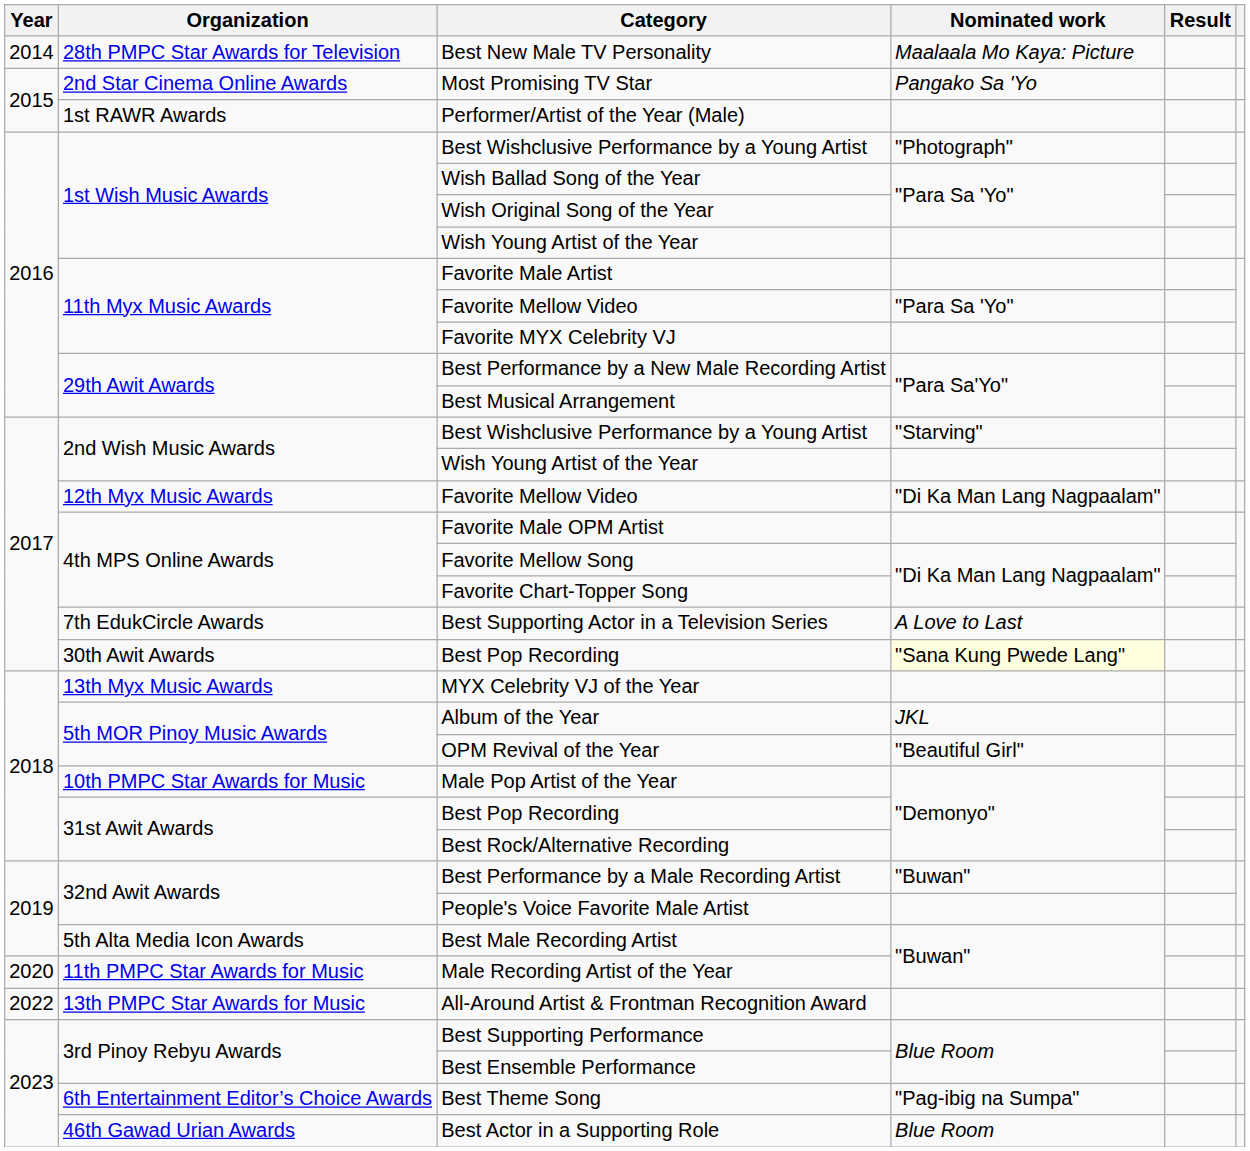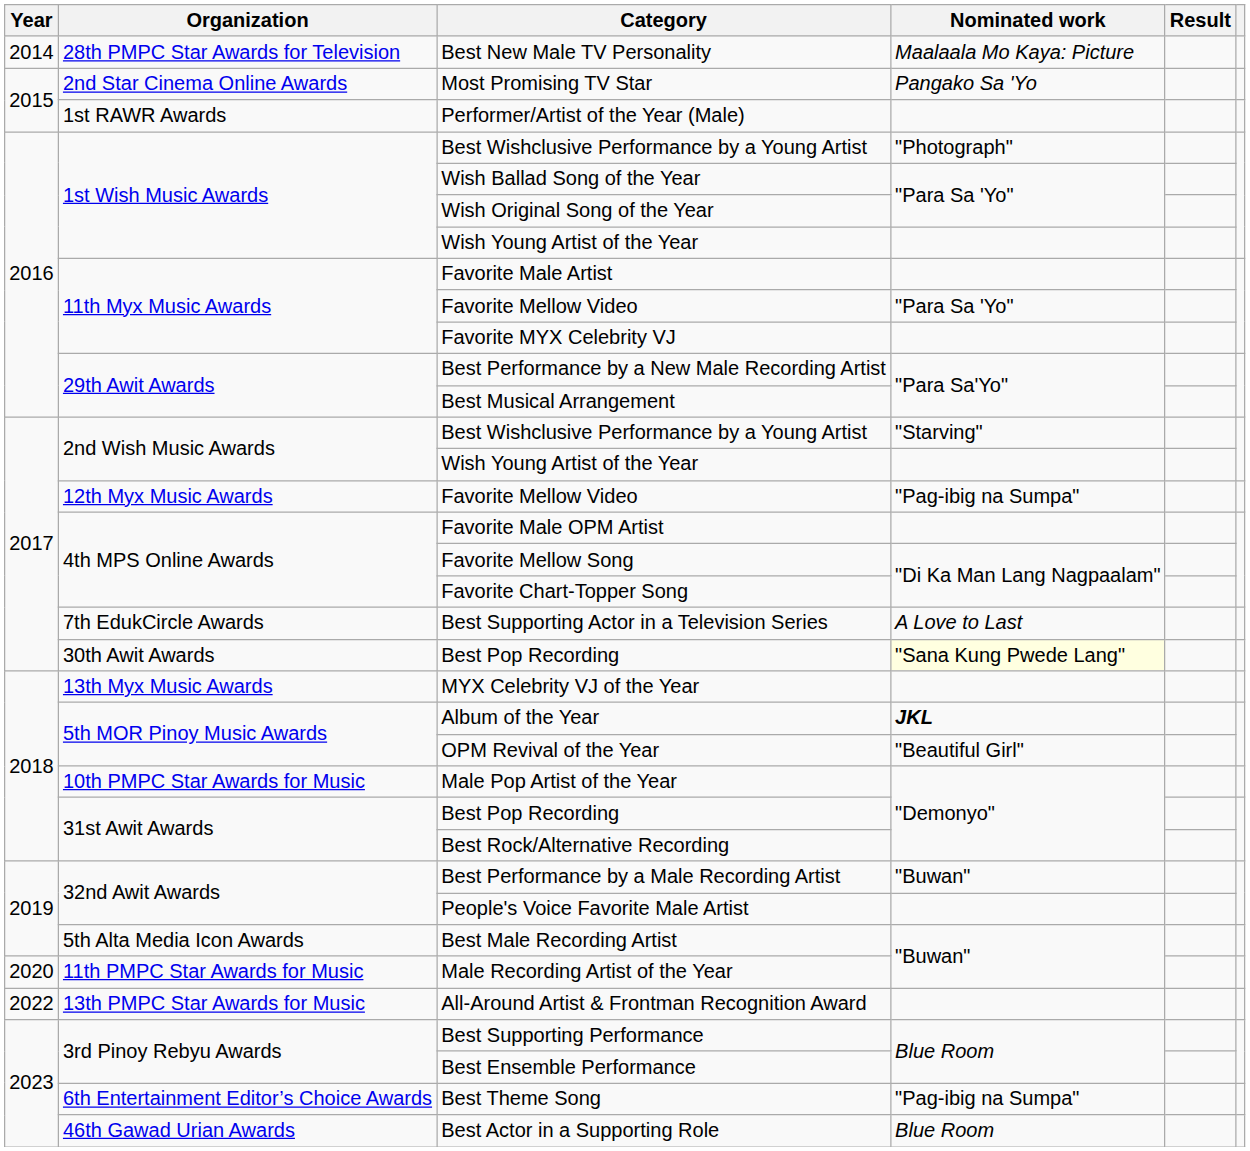 <table class="wikitable sortable">
 <tr>
 <th>Year</th>
 <th>Organization</th>
 <th>Category</th>
 <th>Nominated work</th>
 <th>Result</th>
 <th class="unsortable"></th>
 </tr>
 <tr>
 <td style="text-align: center;">2014</td>
 <td><a href='#'>28th PMPC Star Awards for Television</a></td>
 <td>Best New Male TV Personality</td>
 <td><em>Maalaala Mo Kaya: Picture</em></td>
 <td></td>
 <td style="text-align: center;"></td>
 </tr>
 <tr>
 <td rowspan="2" style="text-align: center;">2015</td>
 <td><a href='#'>2nd Star Cinema Online Awards</a></td>
 <td>Most Promising TV Star</td>
 <td><em>Pangako Sa 'Yo</em></td>
 <td></td>
 <td style="text-align: center;"></td>
 </tr>
 <tr>
 <td>1st RAWR Awards</td>
 <td>Performer/Artist of the Year (Male)</td>
 <td></td>
 <td></td>
 <td style="text-align: center;"></td>
 </tr>
 <tr>
 <td rowspan="9" style="text-align: center;">2016</td>
 <td rowspan="4"><a href='#'>1st Wish Music Awards</a></td>
 <td>Best Wishclusive Performance by a Young Artist</td>
 <td>"Photograph"</td>
 <td></td>
 <td style="text-align: center;" rowspan="4"></td>
 </tr>
 <tr>
 <td>Wish Ballad Song of the Year</td>
 <td rowspan="2">"Para Sa 'Yo"</td>
 <td></td>
 </tr>
 <tr>
 <td>Wish Original Song of the Year</td>
 <td></td>
 </tr>
 <tr>
 <td>Wish Young Artist of the Year</td>
 <td></td>
 <td></td>
 </tr>
 <tr>
 <td rowspan="3"><a href='#'>11th Myx Music Awards</a></td>
 <td>Favorite Male Artist</td>
 <td></td>
 <td></td>
 <td style="text-align: center;" rowspan="3"></td>
 </tr>
 <tr>
 <td>Favorite Mellow Video</td>
 <td>"Para Sa 'Yo"</td>
 <td></td>
 </tr>
 <tr>
 <td>Favorite MYX Celebrity VJ</td>
 <td></td>
 <td></td>
 </tr>
 <tr>
 <td rowspan="2"><a href='#'>29th Awit Awards</a></td>
 <td>Best Performance by a New Male Recording Artist</td>
 <td rowspan="2">"Para Sa'Yo"</td>
 <td></td>
 <td style="text-align: center;" rowspan="2"></td>
 </tr>
 <tr>
 <td>Best Musical Arrangement</td>
 <td></td>
 </tr>
 <tr>
 <td rowspan="8" style="text-align: center;">2017</td>
 <td rowspan="2">2nd Wish Music Awards</td>
 <td>Best Wishclusive Performance by a Young Artist</td>
 <td>"Starving"</td>
 <td></td>
 <td style="text-align: center;" rowspan="2"></td>
 </tr>
 <tr>
 <td>Wish Young Artist of the Year</td>
 <td></td>
 <td></td>
 </tr>
 <tr>
 <td><a href='#'>12th Myx Music Awards</a></td>
 <td>Favorite Mellow Video</td>
-<td>"Di Ka Man Lang Nagpaalam"</td>
+<td>"Pag-ibig na Sumpa"</td>
 <td></td>
 <td style="text-align: center;"></td>
 </tr>
 <tr>
 <td rowspan="3">4th MPS Online Awards</td>
 <td>Favorite Male OPM Artist</td>
 <td></td>
 <td></td>
 <td style="text-align: center;" rowspan="3"></td>
 </tr>
 <tr>
 <td>Favorite Mellow Song</td>
 <td rowspan="2">"Di Ka Man Lang Nagpaalam"</td>
 <td></td>
 </tr>
 <tr>
 <td>Favorite Chart-Topper Song</td>
 <td></td>
 </tr>
 <tr>
 <td>7th EdukCircle Awards</td>
 <td>Best Supporting Actor in a Television Series</td>
 <td><em>A Love to Last</em></td>
 <td></td>
 <td style="text-align: center;"></td>
 </tr>
 <tr>
 <td>30th Awit Awards</td>
 <td>Best Pop Recording</td>
 <td style="background: lightyellow;">"Sana Kung Pwede Lang"</td>
 <td></td>
 <td style="text-align: center;"></td>
 </tr>
 <tr>
 <td rowspan="6" style="text-align: center;">2018</td>
 <td><a href='#'>13th Myx Music Awards</a></td>
 <td>MYX Celebrity VJ of the Year</td>
 <td></td>
 <td></td>
 <td style="text-align: center;"></td>
 </tr>
 <tr>
 <td rowspan="2"><a href='#'>5th MOR Pinoy Music Awards</a></td>
 <td>Album of the Year</td>
-<td><em>JKL</em></td>
+<td><strong><em>JKL</em></strong></td>
 <td></td>
 <td style="text-align: center;" rowspan="2"></td>
 </tr>
 <tr>
 <td>OPM Revival of the Year</td>
 <td>"Beautiful Girl"</td>
 <td></td>
 </tr>
 <tr>
 <td><a href='#'>10th PMPC Star Awards for Music</a></td>
 <td>Male Pop Artist of the Year</td>
 <td rowspan="3">"Demonyo"</td>
 <td></td>
 <td style="text-align: center;"></td>
 </tr>
 <tr>
 <td rowspan="2">31st Awit Awards</td>
 <td>Best Pop Recording</td>
 <td></td>
 <td style="text-align: center;" rowspan="2"></td>
 </tr>
 <tr>
 <td>Best Rock/Alternative Recording</td>
 <td></td>
 </tr>
 <tr>
 <td rowspan="3" style="text-align: center;">2019</td>
 <td rowspan="2">32nd Awit Awards</td>
 <td>Best Performance by a Male Recording Artist</td>
 <td>"Buwan"</td>
 <td></td>
 <td style="text-align: center;" rowspan="2"></td>
 </tr>
 <tr>
 <td>People's Voice Favorite Male Artist</td>
 <td></td>
 <td></td>
 </tr>
 <tr>
 <td>5th Alta Media Icon Awards</td>
 <td>Best Male Recording Artist</td>
 <td rowspan="2">"Buwan"</td>
 <td></td>
 <td style="text-align: center;"></td>
 </tr>
 <tr>
 <td style="text-align: center;">2020</td>
 <td><a href='#'>11th PMPC Star Awards for Music</a></td>
 <td>Male Recording Artist of the Year</td>
 <td></td>
 <td style="text-align: center;"></td>
 </tr>
 <tr>
 <td style="text-align: center;">2022</td>
 <td><a href='#'>13th PMPC Star Awards for Music</a></td>
 <td>All-Around Artist & Frontman Recognition Award</td>
 <td></td>
 <td></td>
 <td style="text-align: center;"></td>
 </tr>
 <tr>
 <td rowspan="4" style="text-align: center;">2023</td>
 <td rowspan="2">3rd Pinoy Rebyu Awards</td>
 <td>Best Supporting Performance</td>
 <td rowspan="2"><em>Blue Room</em></td>
 <td></td>
 <td rowspan="2" style="text-align: center;"></td>
 </tr>
 <tr>
 <td>Best Ensemble Performance</td>
 <td></td>
 </tr>
 <tr>
 <td><a href='#'>6th Entertainment Editor’s Choice Awards</a></td>
 <td>Best Theme Song</td>
 <td>"Pag-ibig na Sumpa"</td>
 <td></td>
 <td style="text-align: center;"></td>
 </tr>
 <tr>
 <td><a href='#'>46th Gawad Urian Awards</a></td>
 <td>Best Actor in a Supporting Role</td>
 <td><em>Blue Room</em></td>
 <td></td>
 <td style="text-align: center;"></td>
 </tr>
 </table>
